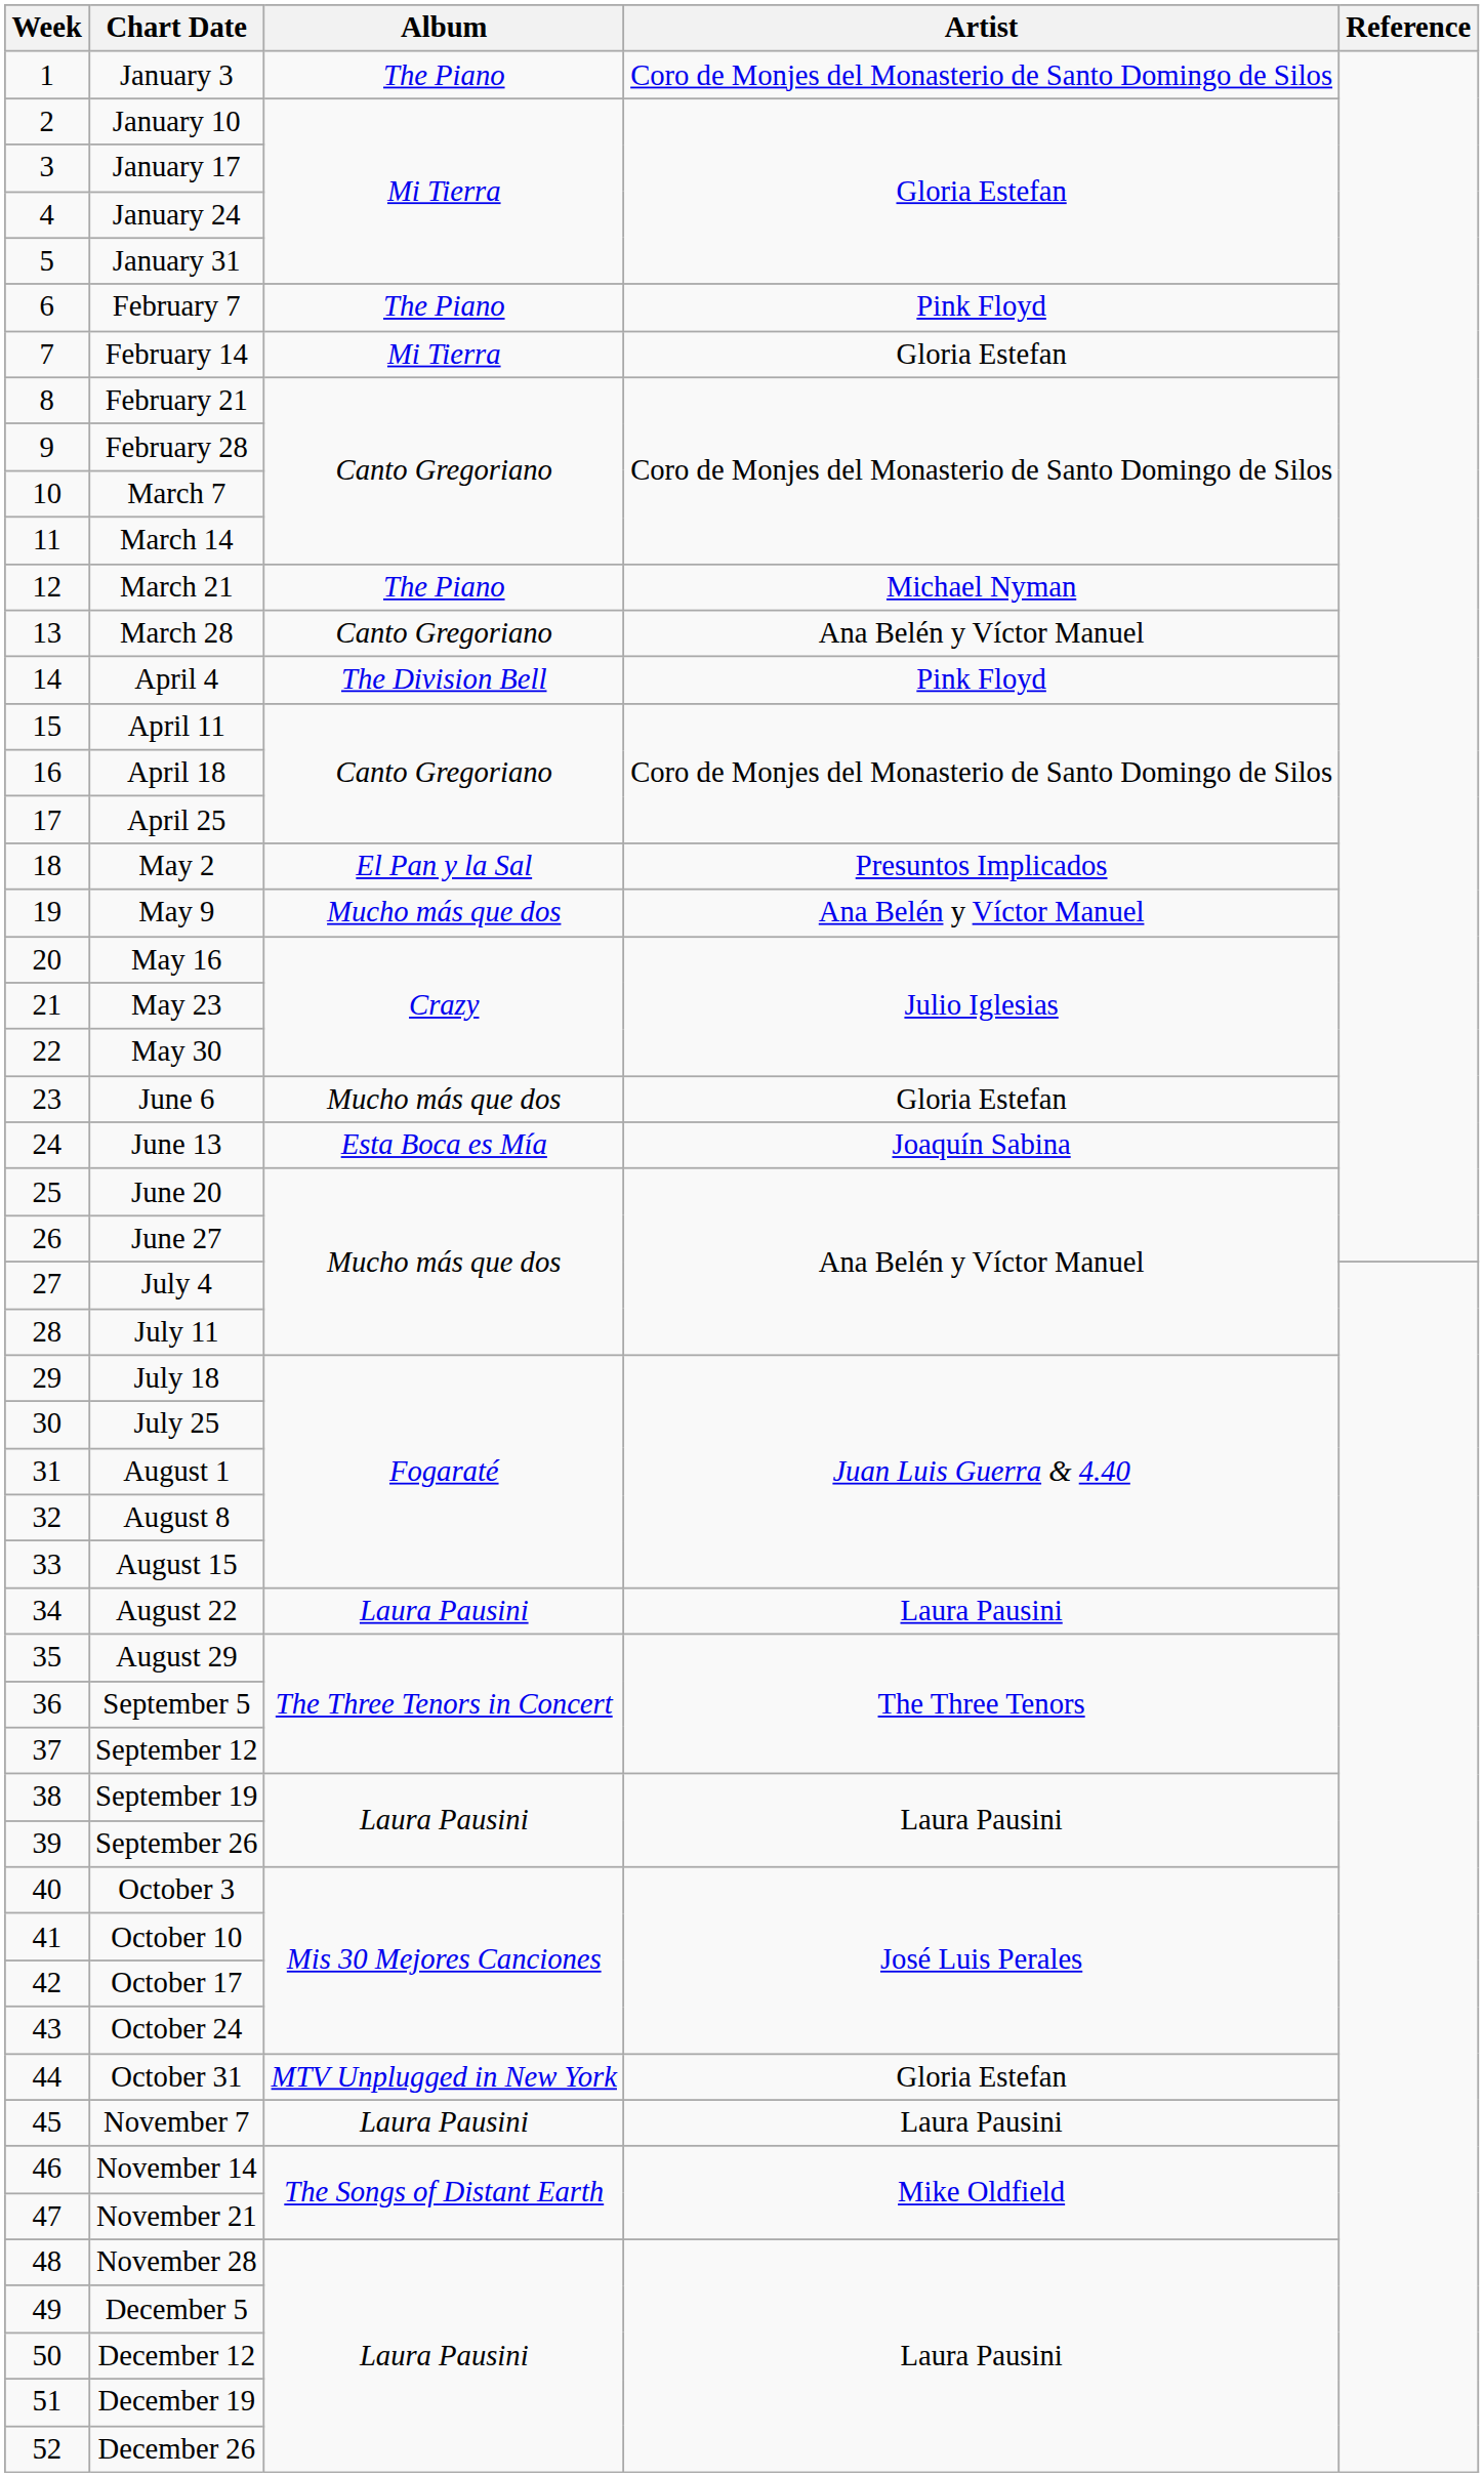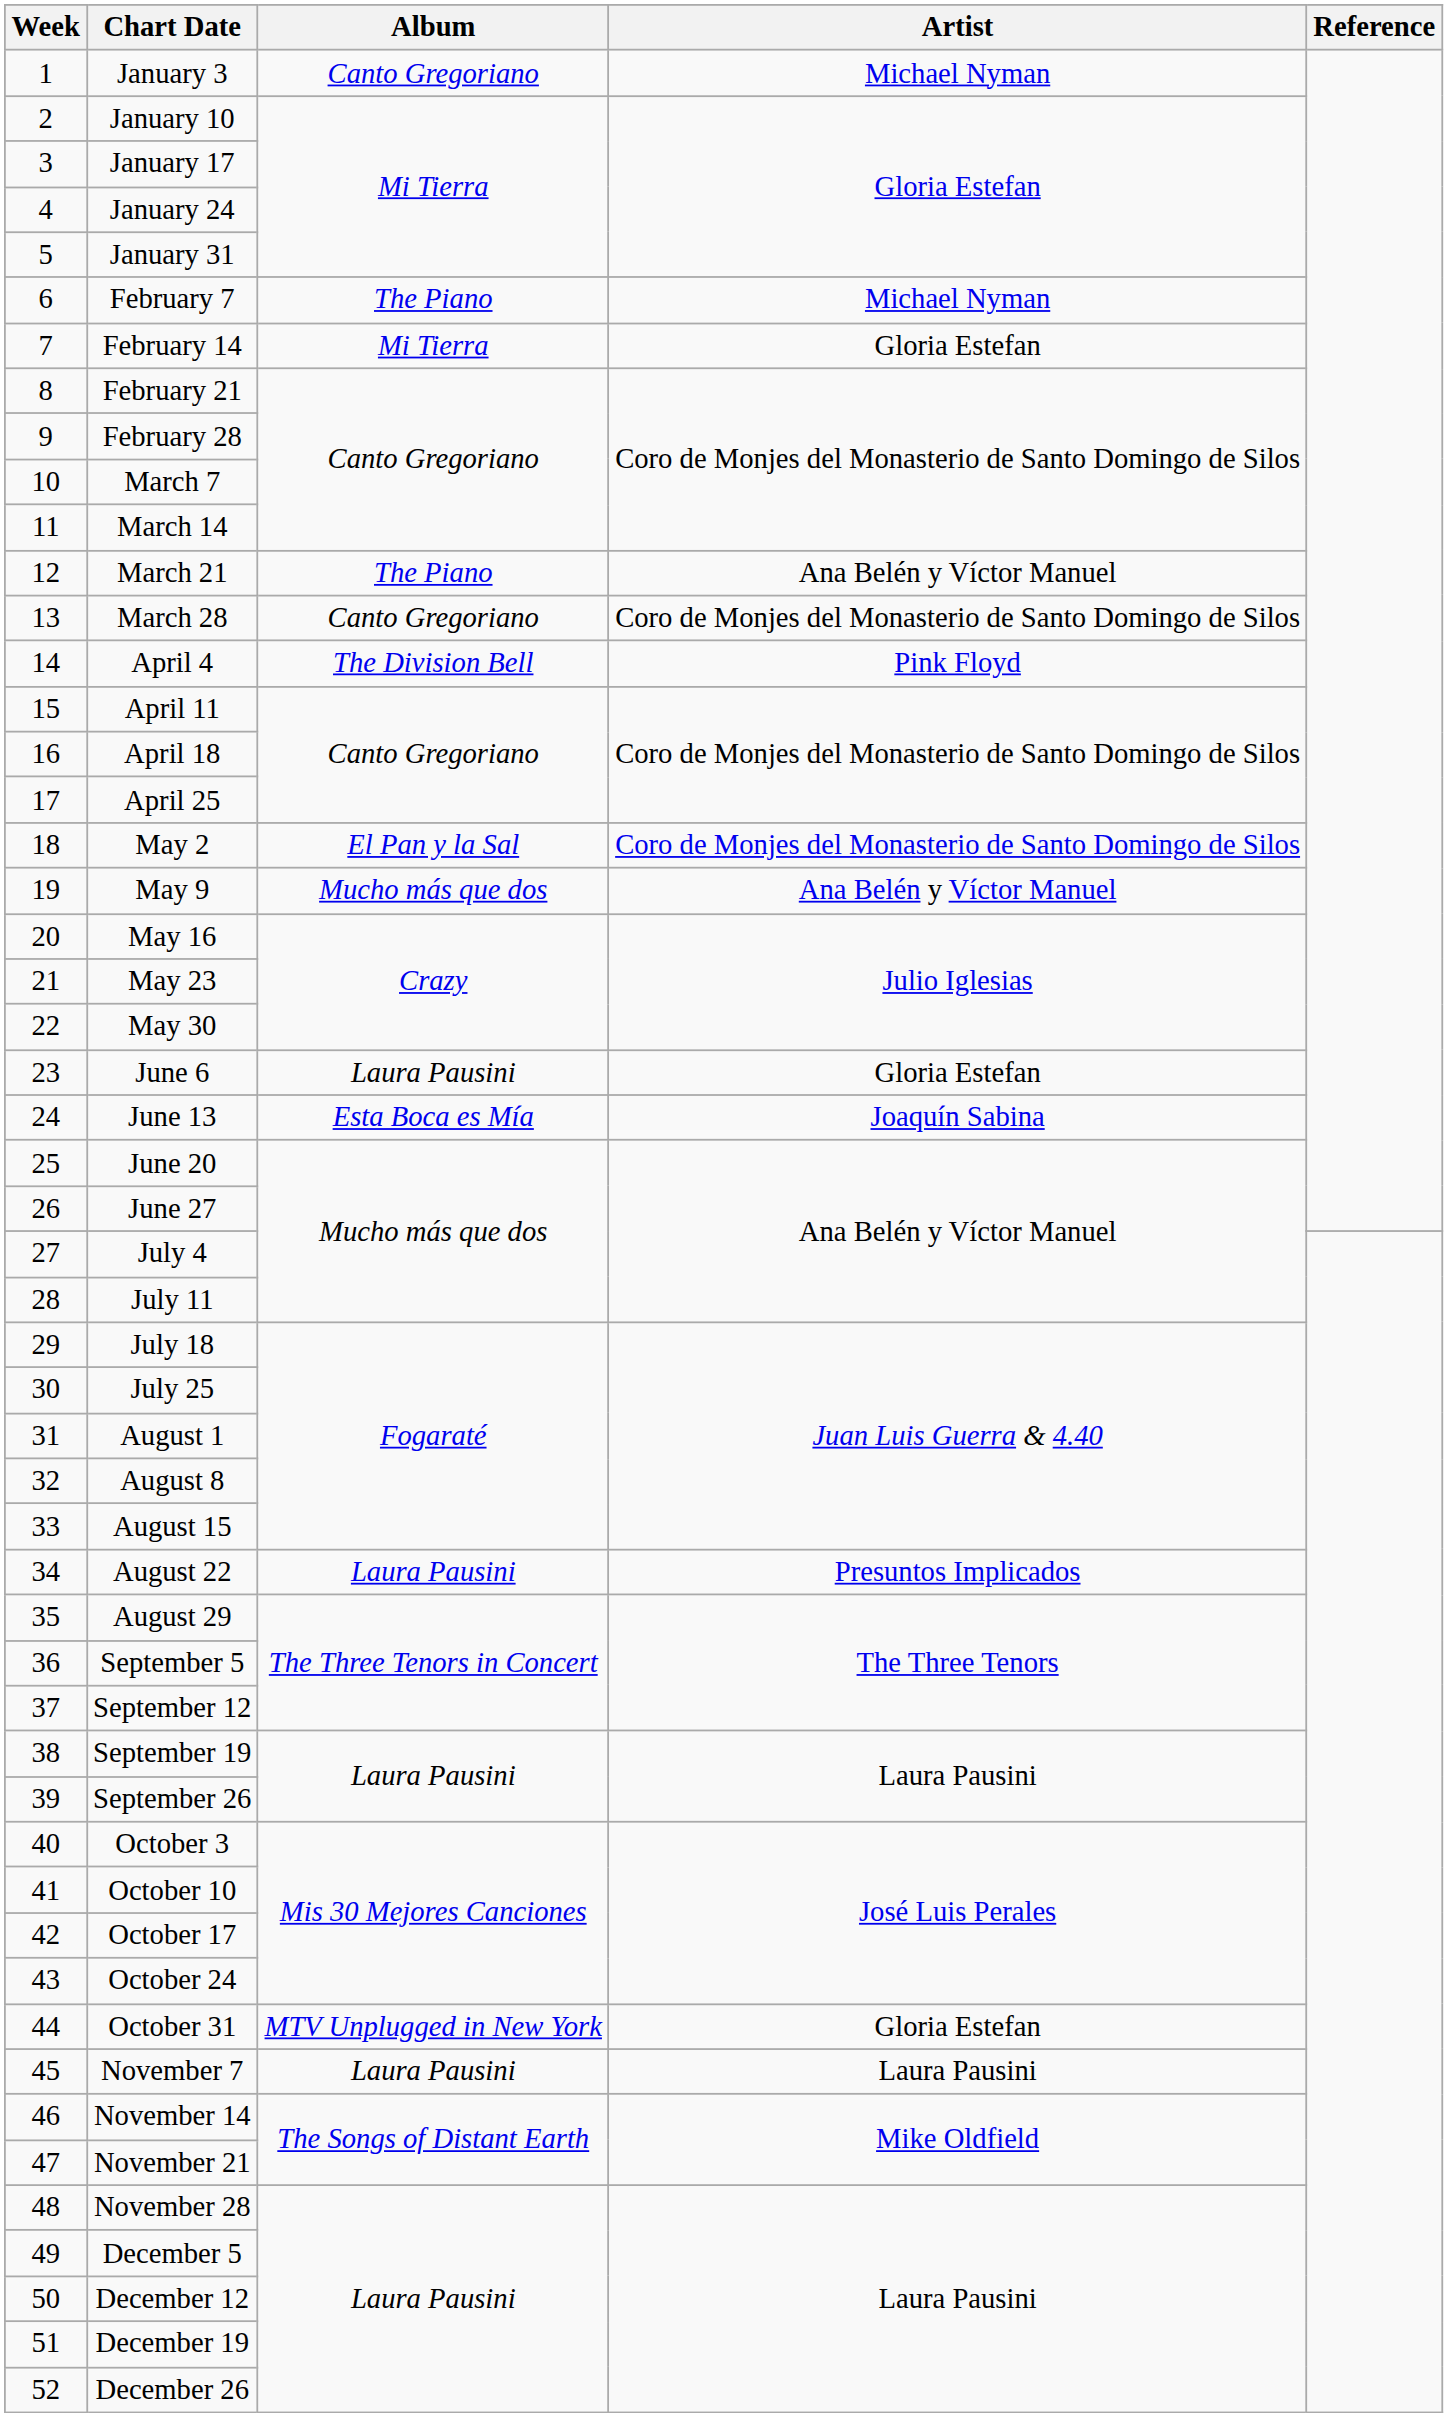 <table class="wikitable" style="text-align: center">
 <tr>
 <th width="">Week</th>
 <th width="">Chart Date</th>
 <th width="">Album</th>
 <th width="">Artist</th>
 <th width="" class="unsortable">Reference</th>
 </tr>
 <tr>
 <td>1</td>
 <td>January 3</td>
-<td><em><a href='#'>The Piano</a></em></td>
-<td><a href='#'>Coro de Monjes del Monasterio de Santo Domingo de Silos</a></td>
+<td><em><a href='#'>Canto Gregoriano</a></em></td>
+<td><a href='#'>Michael Nyman</a></td>
 <td rowspan="26"></td>
 </tr>
 <tr>
 <td>2</td>
 <td>January 10</td>
 <td rowspan="4"><em><a href='#'>Mi Tierra</a></em></td>
 <td rowspan="4"><a href='#'>Gloria Estefan</a></td>
 </tr>
 <tr>
 <td>3</td>
 <td>January 17</td>
 </tr>
 <tr>
 <td>4</td>
 <td>January 24</td>
 </tr>
 <tr>
 <td>5</td>
 <td>January 31</td>
 </tr>
 <tr>
 <td>6</td>
 <td>February 7</td>
 <td><em><a href='#'>The Piano</a></em></td>
-<td><a href='#'>Pink Floyd</a></td>
+<td><a href='#'>Michael Nyman</a></td>
 </tr>
 <tr>
 <td>7</td>
 <td>February 14</td>
 <td><em><a href='#'>Mi Tierra</a></em></td>
 <td>Gloria Estefan</td>
 </tr>
 <tr>
 <td>8</td>
 <td>February 21</td>
 <td rowspan="4"><em>Canto Gregoriano</em></td>
 <td rowspan="4">Coro de Monjes del Monasterio de Santo Domingo de Silos</td>
 </tr>
 <tr>
 <td>9</td>
 <td>February 28</td>
 </tr>
 <tr>
 <td>10</td>
 <td>March 7</td>
 </tr>
 <tr>
 <td>11</td>
 <td>March 14</td>
 </tr>
 <tr>
 <td>12</td>
 <td>March 21</td>
 <td><em><a href='#'>The Piano</a></em></td>
-<td><a href='#'>Michael Nyman</a></td>
+<td>Ana Belén y Víctor Manuel</td>
 </tr>
 <tr>
 <td>13</td>
 <td>March 28</td>
 <td><em>Canto Gregoriano</em></td>
-<td>Ana Belén y Víctor Manuel</td>
+<td>Coro de Monjes del Monasterio de Santo Domingo de Silos</td>
 </tr>
 <tr>
 <td>14</td>
 <td>April 4</td>
 <td><em><a href='#'>The Division Bell</a></em></td>
 <td><a href='#'>Pink Floyd</a></td>
 </tr>
 <tr>
 <td>15</td>
 <td>April 11</td>
 <td rowspan="3"><em>Canto Gregoriano</em></td>
 <td rowspan="3">Coro de Monjes del Monasterio de Santo Domingo de Silos</td>
 </tr>
 <tr>
 <td>16</td>
 <td>April 18</td>
 </tr>
 <tr>
 <td>17</td>
 <td>April 25</td>
 </tr>
 <tr>
 <td>18</td>
 <td>May 2</td>
 <td><em><a href='#'>El Pan y la Sal</a></em></td>
-<td><a href='#'>Presuntos Implicados</a></td>
+<td><a href='#'>Coro de Monjes del Monasterio de Santo Domingo de Silos</a></td>
 </tr>
 <tr>
 <td>19</td>
 <td>May 9</td>
 <td><em><a href='#'>Mucho más que dos</a></em></td>
 <td><a href='#'>Ana Belén</a> y <a href='#'>Víctor Manuel</a></td>
 </tr>
 <tr>
 <td>20</td>
 <td>May 16</td>
 <td rowspan="3"><em><a href='#'>Crazy</a></em></td>
 <td rowspan="3"><a href='#'>Julio Iglesias</a></td>
 </tr>
 <tr>
 <td>21</td>
 <td>May 23</td>
 </tr>
 <tr>
 <td>22</td>
 <td>May 30</td>
 </tr>
 <tr>
 <td>23</td>
 <td>June 6</td>
-<td><em>Mucho más que dos</em></td>
+<td><em>Laura Pausini</em></td>
 <td>Gloria Estefan</td>
 </tr>
 <tr>
 <td>24</td>
 <td>June 13</td>
 <td><em><a href='#'>Esta Boca es Mía</a></em></td>
 <td><a href='#'>Joaquín Sabina</a></td>
 </tr>
 <tr>
 <td>25</td>
 <td>June 20</td>
 <td rowspan="4"><em>Mucho más que dos</em></td>
 <td rowspan="4">Ana Belén y Víctor Manuel</td>
 </tr>
 <tr>
 <td>26</td>
 <td>June 27</td>
 </tr>
 <tr>
 <td>27</td>
 <td>July 4</td>
 <td rowspan="26"></td>
 </tr>
 <tr>
 <td>28</td>
 <td>July 11</td>
 </tr>
 <tr>
 <td>29</td>
 <td>July 18</td>
 <td rowspan="5"><em><a href='#'>Fogaraté</a></em></td>
 <td rowspan="5"><em><a href='#'>Juan Luis Guerra</a> &  <a href='#'>4.40</a></em></td>
 </tr>
 <tr>
 <td>30</td>
 <td>July 25</td>
 </tr>
 <tr>
 <td>31</td>
 <td>August 1</td>
 </tr>
 <tr>
 <td>32</td>
 <td>August 8</td>
 </tr>
 <tr>
 <td>33</td>
 <td>August 15</td>
 </tr>
 <tr>
 <td>34</td>
 <td>August 22</td>
 <td><em><a href='#'>Laura Pausini</a></em></td>
-<td><a href='#'>Laura Pausini</a></td>
+<td><a href='#'>Presuntos Implicados</a></td>
 </tr>
 <tr>
 <td>35</td>
 <td>August 29</td>
 <td rowspan="3"><em><a href='#'>The Three Tenors in Concert</a></em></td>
 <td rowspan="3"><a href='#'>The Three Tenors</a></td>
 </tr>
 <tr>
 <td>36</td>
 <td>September 5</td>
 </tr>
 <tr>
 <td>37</td>
 <td>September 12</td>
 </tr>
 <tr>
 <td>38</td>
 <td>September 19</td>
 <td rowspan="2"><em>Laura Pausini</em></td>
 <td rowspan="2">Laura Pausini</td>
 </tr>
 <tr>
 <td>39</td>
 <td>September 26</td>
 </tr>
 <tr>
 <td>40</td>
 <td>October 3</td>
 <td rowspan="4"><em><a href='#'>Mis 30 Mejores Canciones</a></em></td>
 <td rowspan="4"><a href='#'>José Luis Perales</a></td>
 </tr>
 <tr>
 <td>41</td>
 <td>October 10</td>
 </tr>
 <tr>
 <td>42</td>
 <td>October 17</td>
 </tr>
 <tr>
 <td>43</td>
 <td>October 24</td>
 </tr>
 <tr>
 <td>44</td>
 <td>October 31</td>
 <td><em><a href='#'>MTV Unplugged in New York</a></em></td>
 <td>Gloria Estefan</td>
 </tr>
 <tr>
 <td>45</td>
 <td>November 7</td>
 <td><em>Laura Pausini</em></td>
 <td>Laura Pausini</td>
 </tr>
 <tr>
 <td>46</td>
 <td>November 14</td>
 <td rowspan="2"><em><a href='#'>The Songs of Distant Earth</a></em></td>
 <td rowspan="2"><a href='#'>Mike Oldfield</a></td>
 </tr>
 <tr>
 <td>47</td>
 <td>November 21</td>
 </tr>
 <tr>
 <td>48</td>
 <td>November 28</td>
 <td rowspan="5"><em>Laura Pausini</em></td>
 <td rowspan="5">Laura Pausini</td>
 </tr>
 <tr>
 <td>49</td>
 <td>December 5</td>
 </tr>
 <tr>
 <td>50</td>
 <td>December 12</td>
 </tr>
 <tr>
 <td>51</td>
 <td>December 19</td>
 </tr>
 <tr>
 <td>52</td>
 <td>December 26</td>
 </tr>
 </table>
